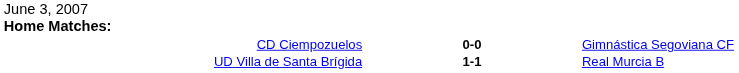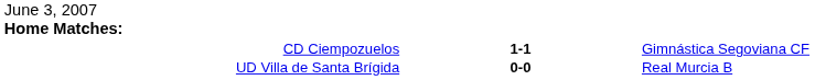 <table width=100% cellspacing=1>
 <tr>
 <th width=20%></th>
 <th width=12%></th>
 <th width=20%></th>
 <th></th>
 </tr>
 <tr>
 <td>June 3, 2007<br><strong>Home Matches:</strong></td>
 </tr>
 <tr style=font-size:90%>
 <td align=right><a href='#'>CD Ciempozuelos</a></td>
-<td align=center><strong>0-0</strong></td>
+<td align=center><strong>1-1</strong></td>
 <td><a href='#'>Gimnástica Segoviana CF</a></td>
 </tr>
 <tr style=font-size:90%>
 <td align=right><a href='#'>UD Villa de Santa Brígida</a></td>
-<td align=center><strong>1-1</strong></td>
+<td align=center><strong>0-0</strong></td>
 <td><a href='#'>Real Murcia B</a></td>
 </tr>
 </table>
